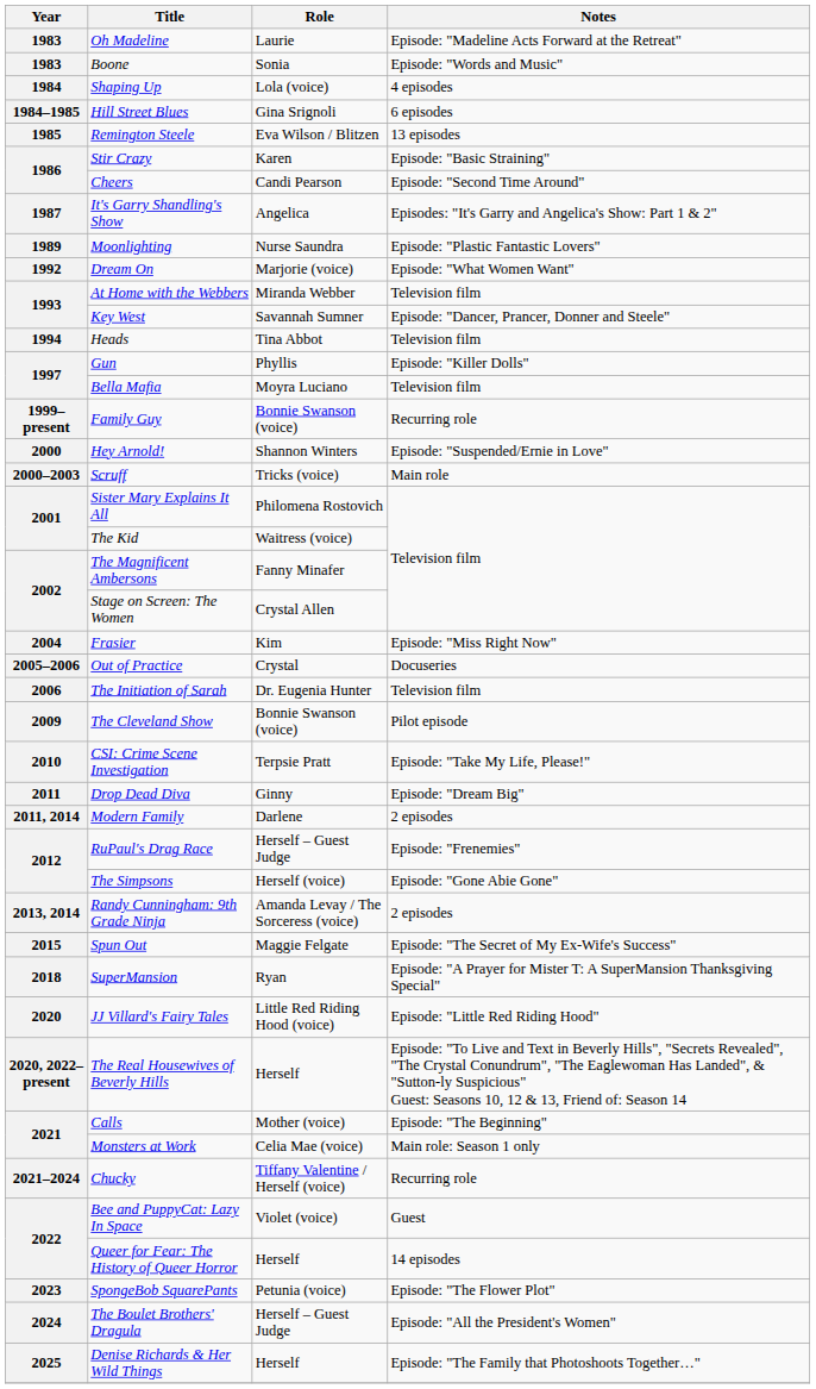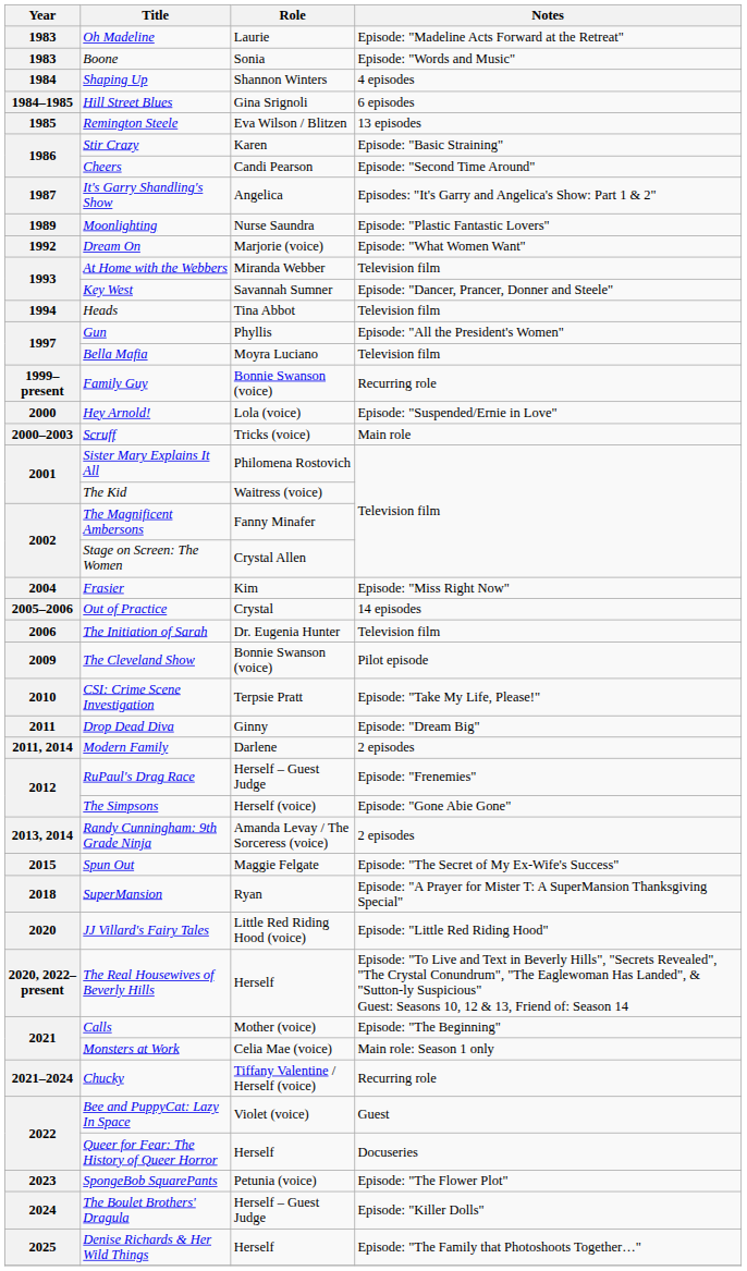 <table class="wikitable sortable plainrowheaders">
 <tr>
 <th scope="col">Year</th>
 <th scope="col">Title</th>
 <th scope="col">Role</th>
 <th scope="col" class="unsortable">Notes</th>
 </tr>
 <tr>
 <th scope="row">1983</th>
 <td><em><a href='#'>Oh Madeline</a></em></td>
 <td>Laurie</td>
 <td>Episode: "Madeline Acts Forward at the Retreat"</td>
 </tr>
 <tr>
 <th scope="row">1983</th>
 <td><em>Boone</em></td>
 <td>Sonia</td>
 <td>Episode: "Words and Music"</td>
 </tr>
 <tr>
 <th scope="row">1984</th>
 <td><em><a href='#'>Shaping Up</a></em></td>
-<td>Lola (voice)</td>
+<td>Shannon Winters</td>
 <td>4 episodes</td>
 </tr>
 <tr>
 <th scope="row">1984–1985</th>
 <td><em><a href='#'>Hill Street Blues</a></em></td>
 <td>Gina Srignoli</td>
 <td>6 episodes</td>
 </tr>
 <tr>
 <th scope="row">1985</th>
 <td><em><a href='#'>Remington Steele</a></em></td>
 <td>Eva Wilson / Blitzen</td>
 <td>13 episodes</td>
 </tr>
 <tr>
 <th rowspan="2" scope="row">1986</th>
 <td><em><a href='#'>Stir Crazy</a></em></td>
 <td>Karen</td>
 <td>Episode: "Basic Straining"</td>
 </tr>
 <tr>
 <td><em><a href='#'>Cheers</a></em></td>
 <td>Candi Pearson</td>
 <td>Episode: "Second Time Around"</td>
 </tr>
 <tr>
 <th scope="row">1987</th>
 <td><em><a href='#'>It's Garry Shandling's Show</a></em></td>
 <td>Angelica</td>
 <td>Episodes: "It's Garry and Angelica's Show: Part 1 & 2"</td>
 </tr>
 <tr>
 <th scope="row">1989</th>
 <td><em><a href='#'>Moonlighting</a></em></td>
 <td>Nurse Saundra</td>
 <td>Episode: "Plastic Fantastic Lovers"</td>
 </tr>
 <tr>
 <th scope="row">1992</th>
 <td><em><a href='#'>Dream On</a></em></td>
 <td>Marjorie (voice)</td>
 <td>Episode: "What Women Want"</td>
 </tr>
 <tr>
 <th rowspan="2" scope="row">1993</th>
 <td><em><a href='#'>At Home with the Webbers</a></em></td>
 <td>Miranda Webber</td>
 <td>Television film</td>
 </tr>
 <tr>
 <td><em><a href='#'>Key West</a></em></td>
 <td>Savannah Sumner</td>
 <td>Episode: "Dancer, Prancer, Donner and Steele"</td>
 </tr>
 <tr>
 <th scope="row">1994</th>
 <td><em>Heads</em></td>
 <td>Tina Abbot</td>
 <td>Television film</td>
 </tr>
 <tr>
 <th rowspan="2" scope="row">1997</th>
 <td><em><a href='#'>Gun</a></em></td>
 <td>Phyllis</td>
-<td>Episode: "Killer Dolls"</td>
+<td>Episode: "All the President's Women"</td>
 </tr>
 <tr>
 <td><em><a href='#'>Bella Mafia</a></em></td>
 <td>Moyra Luciano</td>
 <td>Television film</td>
 </tr>
 <tr>
 <th scope="row">1999–present</th>
 <td><em><a href='#'>Family Guy</a></em></td>
 <td><a href='#'>Bonnie Swanson</a> (voice)</td>
 <td>Recurring role</td>
 </tr>
 <tr>
 <th scope="row">2000</th>
 <td><em><a href='#'>Hey Arnold!</a></em></td>
-<td>Shannon Winters</td>
+<td>Lola (voice)</td>
 <td>Episode: "Suspended/Ernie in Love"</td>
 </tr>
 <tr>
 <th scope="row">2000–2003</th>
 <td><em><a href='#'>Scruff</a></em></td>
 <td>Tricks (voice)</td>
 <td>Main role</td>
 </tr>
 <tr>
 <th rowspan="2" scope="row">2001</th>
 <td><em><a href='#'>Sister Mary Explains It All</a></em></td>
 <td>Philomena Rostovich</td>
 <td rowspan="4">Television film</td>
 </tr>
 <tr>
 <td data-sort-value="Kid, The"><em>The Kid</em></td>
 <td>Waitress (voice)</td>
 </tr>
 <tr>
 <th rowspan="2" scope="row">2002</th>
 <td data-sort-value="Magnificent Ambersons, The"><em><a href='#'>The Magnificent Ambersons</a></em></td>
 <td>Fanny Minafer</td>
 </tr>
 <tr>
 <td><em>Stage on Screen: The Women</em></td>
 <td>Crystal Allen</td>
 </tr>
 <tr>
 <th scope="row">2004</th>
 <td><em><a href='#'>Frasier</a></em></td>
 <td>Kim</td>
 <td>Episode: "Miss Right Now"</td>
 </tr>
 <tr>
 <th scope="row">2005–2006</th>
 <td><em><a href='#'>Out of Practice</a></em></td>
 <td>Crystal</td>
-<td>Docuseries</td>
+<td>14 episodes</td>
 </tr>
 <tr>
 <th scope="row">2006</th>
 <td data-sort-value="Initiation of Sarah, The"><em><a href='#'>The Initiation of Sarah</a></em></td>
 <td>Dr. Eugenia Hunter</td>
 <td>Television film</td>
 </tr>
 <tr>
 <th scope="row">2009</th>
 <td data-sort-value="Cleveland Show, The"><em><a href='#'>The Cleveland Show</a></em></td>
 <td>Bonnie Swanson (voice)</td>
 <td>Pilot episode</td>
 </tr>
 <tr>
 <th scope="row">2010</th>
 <td><em><a href='#'>CSI: Crime Scene Investigation</a></em></td>
 <td>Terpsie Pratt</td>
 <td>Episode: "Take My Life, Please!"</td>
 </tr>
 <tr>
 <th scope="row">2011</th>
 <td><em><a href='#'>Drop Dead Diva</a></em></td>
 <td>Ginny</td>
 <td>Episode: "Dream Big"</td>
 </tr>
 <tr>
 <th scope="row">2011, 2014</th>
 <td><em><a href='#'>Modern Family</a></em></td>
 <td>Darlene</td>
 <td>2 episodes</td>
 </tr>
 <tr>
 <th rowspan="2" scope="row">2012</th>
 <td><em><a href='#'>RuPaul's Drag Race</a></em></td>
 <td>Herself – Guest Judge</td>
 <td>Episode: "Frenemies"</td>
 </tr>
 <tr>
 <td data-sort-value="Simpsons, The"><em><a href='#'>The Simpsons</a></em></td>
 <td>Herself (voice)</td>
 <td>Episode: "Gone Abie Gone"</td>
 </tr>
 <tr>
 <th scope="row">2013, 2014</th>
 <td><em><a href='#'>Randy Cunningham: 9th Grade Ninja</a></em></td>
 <td>Amanda Levay / The Sorceress (voice)</td>
 <td>2 episodes</td>
 </tr>
 <tr>
 <th scope="row">2015</th>
 <td><em><a href='#'>Spun Out</a></em></td>
 <td>Maggie Felgate</td>
 <td>Episode: "The Secret of My Ex-Wife's Success"</td>
 </tr>
 <tr>
 <th scope="row">2018</th>
 <td><em><a href='#'>SuperMansion</a></em></td>
 <td>Ryan</td>
 <td>Episode: "A Prayer for Mister T: A SuperMansion Thanksgiving Special"</td>
 </tr>
 <tr>
 <th scope="row">2020</th>
 <td><em><a href='#'>JJ Villard's Fairy Tales</a></em></td>
 <td>Little Red Riding Hood (voice)</td>
 <td>Episode: "Little Red Riding Hood"</td>
 </tr>
 <tr>
 <th scope="row">2020, 2022–present</th>
 <td data-sort-value="Real Housewives of Beverly Hills, The"><em><a href='#'>The Real Housewives of Beverly Hills</a></em></td>
 <td>Herself</td>
 <td>Episode: "To Live and Text in Beverly Hills", "Secrets Revealed", "The Crystal Conundrum", "The Eaglewoman Has Landed", & "Sutton-ly Suspicious"<br>Guest: Seasons 10, 12 & 13, Friend of: Season 14</td>
 </tr>
 <tr>
 <th rowspan="2" scope="row">2021</th>
 <td><em><a href='#'>Calls</a></em></td>
 <td>Mother (voice)</td>
 <td>Episode: "The Beginning"</td>
 </tr>
 <tr>
 <td><em><a href='#'>Monsters at Work</a></em></td>
 <td>Celia Mae (voice)</td>
 <td>Main role: Season 1 only</td>
 </tr>
 <tr>
 <th scope="row">2021–2024</th>
 <td><em><a href='#'>Chucky</a></em></td>
 <td><a href='#'>Tiffany Valentine</a> / Herself (voice)</td>
 <td>Recurring role</td>
 </tr>
 <tr>
 <th rowspan="2" scope="row">2022</th>
 <td><em><a href='#'>Bee and PuppyCat: Lazy In Space</a></em></td>
 <td>Violet (voice)</td>
 <td>Guest</td>
 </tr>
 <tr>
 <td><em><a href='#'>Queer for Fear: The History of Queer Horror</a></em></td>
 <td>Herself</td>
-<td>14 episodes</td>
+<td>Docuseries</td>
 </tr>
 <tr>
 <th scope="row">2023</th>
 <td><em><a href='#'>SpongeBob SquarePants</a></em></td>
 <td>Petunia (voice)</td>
 <td>Episode: "The Flower Plot"</td>
 </tr>
 <tr>
 <th scope="row">2024</th>
 <td data-sort-value="Boulet Brothers' Dragula, The"><em><a href='#'>The Boulet Brothers' Dragula</a></em></td>
 <td>Herself – Guest Judge</td>
-<td>Episode: "All the President's Women"</td>
+<td>Episode: "Killer Dolls"</td>
 </tr>
 <tr>
 <th scope="row">2025</th>
 <td><em><a href='#'>Denise Richards & Her Wild Things</a></em></td>
 <td>Herself</td>
 <td>Episode: "The Family that Photoshoots Together…"</td>
 </tr>
 <tr>
 </tr>
 </table>
